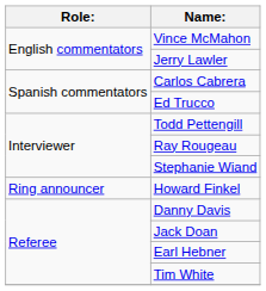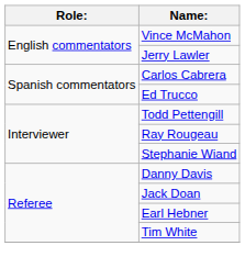 <table class=wikitable style="font-size:90%; margin: 0.5em 0 0.5em 1em; float: right; clear: right;">
 <tr>
 <th>Role:</th>
 <th>Name:</th>
 </tr>
 <tr>
 <td rowspan="2">English <a href='#'>commentators</a></td>
 <td><a href='#'>Vince McMahon</a></td>
 </tr>
 <tr>
 <td><a href='#'>Jerry Lawler</a></td>
 </tr>
 <tr>
 <td rowspan="2">Spanish commentators</td>
 <td><a href='#'>Carlos Cabrera</a></td>
 </tr>
 <tr>
 <td><a href='#'>Ed Trucco</a></td>
 </tr>
 <tr>
 <td rowspan="3">Interviewer</td>
 <td><a href='#'>Todd Pettengill</a></td>
 </tr>
 <tr>
 <td><a href='#'>Ray Rougeau</a></td>
 </tr>
 <tr>
 <td><a href='#'>Stephanie Wiand</a></td>
 </tr>
 <tr>
-<td><a href='#'>Ring announcer</a></td>
-<td><a href='#'>Howard Finkel</a></td>
-</tr>
-<tr>
 <td rowspan=4><a href='#'>Referee</a></td>
 <td><a href='#'>Danny Davis</a></td>
 </tr>
 <tr>
 <td><a href='#'>Jack Doan</a></td>
 </tr>
 <tr>
 <td><a href='#'>Earl Hebner</a></td>
 </tr>
 <tr>
 <td><a href='#'>Tim White</a></td>
 </tr>
 <tr>
 </tr>
 </table>
